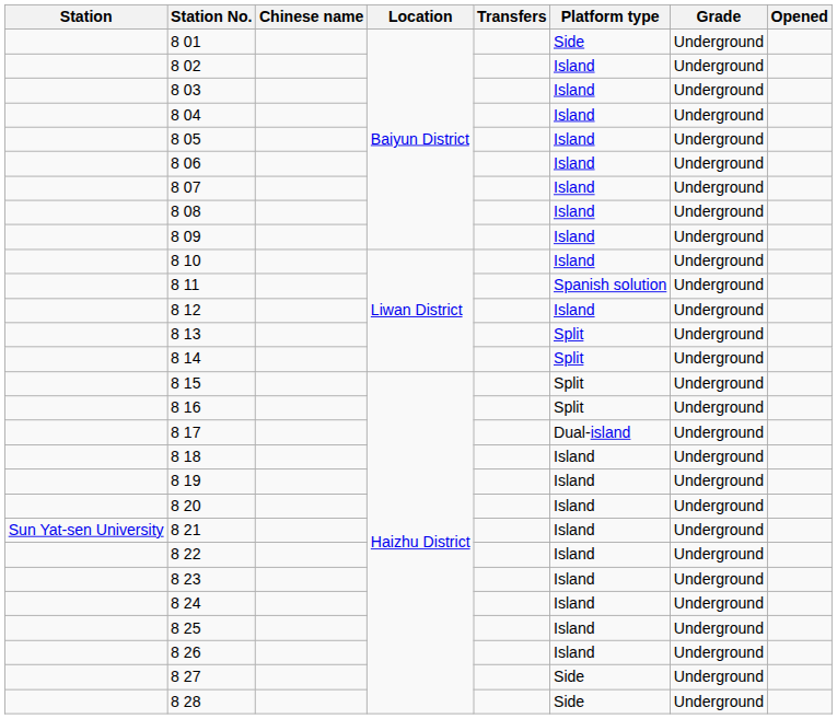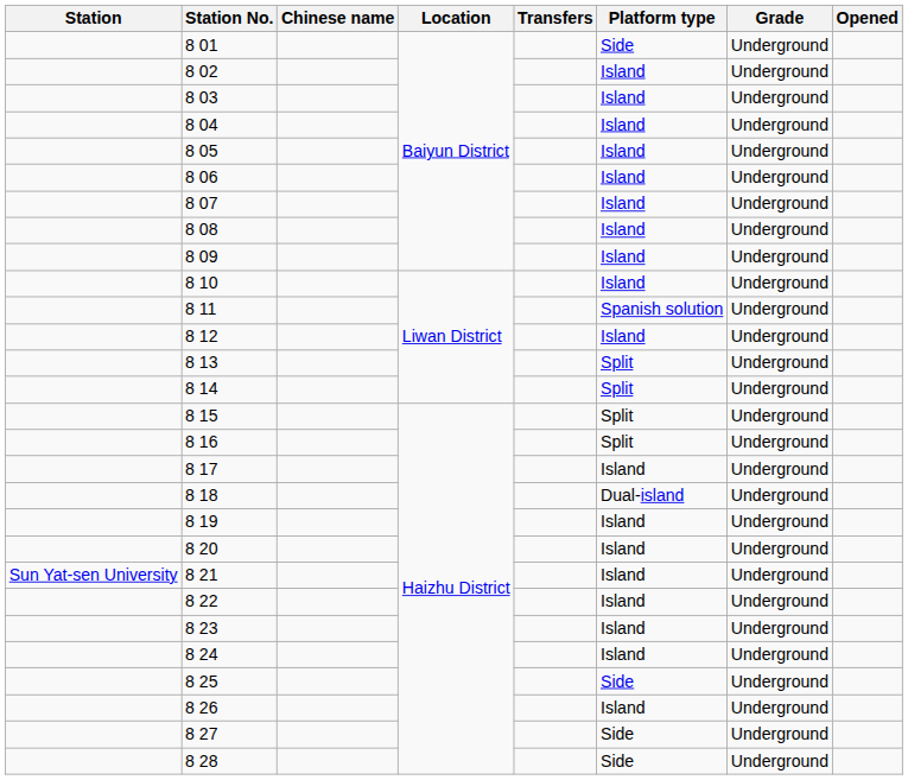 <table class="wikitable">
 <tr>
 <th>Station</th>
 <th>Station No.</th>
 <th>Chinese name</th>
 <th>Location</th>
 <th>Transfers</th>
 <th>Platform type</th>
 <th>Grade</th>
 <th>Opened</th>
 </tr>
 <tr>
 <td></td>
 <td>8 01</td>
 <td></td>
 <td rowspan="9"><a href='#'>Baiyun District</a></td>
 <td></td>
 <td><a href='#'>Side</a></td>
 <td>Underground</td>
 <td></td>
 </tr>
 <tr>
 <td></td>
 <td>8 02</td>
 <td></td>
 <td></td>
 <td><a href='#'>Island</a></td>
 <td>Underground</td>
 <td></td>
 </tr>
 <tr>
 <td></td>
 <td>8 03</td>
 <td></td>
 <td></td>
 <td><a href='#'>Island</a></td>
 <td>Underground</td>
 <td></td>
 </tr>
 <tr>
 <td></td>
 <td>8 04</td>
 <td></td>
 <td></td>
 <td><a href='#'>Island</a></td>
 <td>Underground</td>
 <td></td>
 </tr>
 <tr>
 <td></td>
 <td>8 05</td>
 <td></td>
 <td></td>
 <td><a href='#'>Island</a></td>
 <td>Underground</td>
 <td></td>
 </tr>
 <tr>
 <td></td>
 <td>8 06</td>
 <td></td>
 <td></td>
 <td><a href='#'>Island</a></td>
 <td>Underground</td>
 <td></td>
 </tr>
 <tr>
 <td></td>
 <td>8 07</td>
 <td></td>
 <td></td>
 <td><a href='#'>Island</a></td>
 <td>Underground</td>
 <td></td>
 </tr>
 <tr>
 <td></td>
 <td>8 08</td>
 <td></td>
 <td></td>
 <td><a href='#'>Island</a></td>
 <td>Underground</td>
 <td></td>
 </tr>
 <tr>
 <td></td>
 <td>8 09</td>
 <td></td>
 <td></td>
 <td><a href='#'>Island</a></td>
 <td>Underground</td>
 <td></td>
 </tr>
 <tr>
 <td></td>
 <td>8 10</td>
 <td></td>
 <td rowspan="5"><a href='#'>Liwan District</a></td>
 <td style="text-align: center"></td>
 <td><a href='#'>Island</a></td>
 <td>Underground</td>
 <td></td>
 </tr>
 <tr>
 <td></td>
 <td>8 11</td>
 <td></td>
 <td style="text-align: center"></td>
 <td><a href='#'>Spanish solution</a></td>
 <td>Underground</td>
 <td></td>
 </tr>
 <tr>
 <td></td>
 <td>8 12</td>
 <td></td>
 <td style="text-align: center"></td>
 <td><a href='#'>Island</a></td>
 <td>Underground</td>
 <td></td>
 </tr>
 <tr>
 <td></td>
 <td>8 13</td>
 <td></td>
 <td></td>
 <td><a href='#'>Split</a></td>
 <td>Underground</td>
 <td></td>
 </tr>
 <tr>
 <td></td>
 <td>8 14</td>
 <td></td>
 <td style="text-align: center"></td>
 <td><a href='#'>Split</a></td>
 <td>Underground</td>
 <td></td>
 </tr>
 <tr>
 <td></td>
 <td>8 15</td>
 <td></td>
 <td rowspan="14"><a href='#'>Haizhu District</a></td>
 <td></td>
 <td>Split</td>
 <td>Underground</td>
 <td></td>
 </tr>
 <tr>
 <td></td>
 <td>8 16</td>
 <td></td>
 <td></td>
 <td>Split</td>
 <td>Underground</td>
 <td></td>
 </tr>
 <tr>
 <td></td>
 <td>8 17</td>
 <td></td>
 <td style="text-align: center"></td>
-<td>Dual-<a href='#'>island</a></td>
+<td>Island</td>
 <td>Underground</td>
 <td></td>
 </tr>
 <tr>
 <td></td>
 <td>8 18</td>
 <td></td>
 <td></td>
-<td>Island</td>
+<td>Dual-<a href='#'>island</a></td>
 <td>Underground</td>
 <td></td>
 </tr>
 <tr>
 <td></td>
 <td>8 19</td>
 <td></td>
 <td style="text-align: center"></td>
 <td>Island</td>
 <td>Underground</td>
 <td></td>
 </tr>
 <tr>
 <td></td>
 <td>8 20</td>
 <td></td>
 <td></td>
 <td>Island</td>
 <td>Underground</td>
 <td></td>
 </tr>
 <tr>
 <td><a href='#'>Sun Yat-sen University</a></td>
 <td>8 21</td>
 <td></td>
 <td></td>
 <td>Island</td>
 <td>Underground</td>
 <td></td>
 </tr>
 <tr>
 <td></td>
 <td>8 22</td>
 <td></td>
 <td></td>
 <td>Island</td>
 <td>Underground</td>
 <td></td>
 </tr>
 <tr>
 <td></td>
 <td>8 23</td>
 <td></td>
 <td style="text-align: center"></td>
 <td>Island</td>
 <td>Underground</td>
 <td></td>
 </tr>
 <tr>
 <td></td>
 <td>8 24</td>
 <td></td>
 <td></td>
 <td>Island</td>
 <td>Underground</td>
 <td></td>
 </tr>
 <tr>
 <td></td>
 <td>8 25</td>
 <td></td>
 <td style="text-align: center"></td>
-<td>Island</td>
+<td><a href='#'>Side</a></td>
 <td>Underground</td>
 <td></td>
 </tr>
 <tr>
 <td></td>
 <td>8 26</td>
 <td></td>
 <td></td>
 <td>Island</td>
 <td>Underground</td>
 <td></td>
 </tr>
 <tr>
 <td></td>
 <td>8 27</td>
 <td></td>
 <td style="text-align: center"></td>
 <td>Side</td>
 <td>Underground</td>
 <td></td>
 </tr>
 <tr>
 <td></td>
 <td>8 28</td>
 <td></td>
 <td style="text-align: center"> </td>
 <td>Side</td>
 <td>Underground</td>
 <td></td>
 </tr>
 </table>
